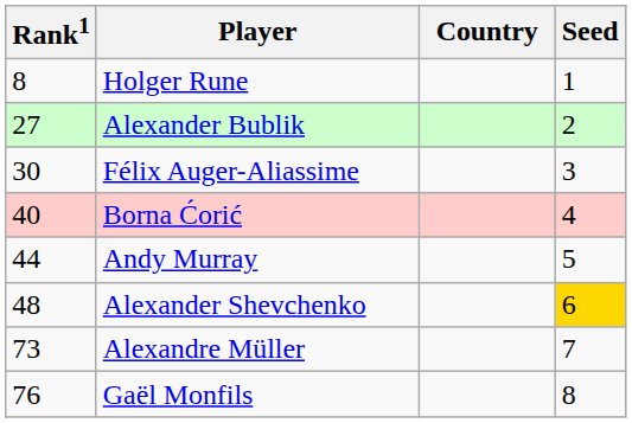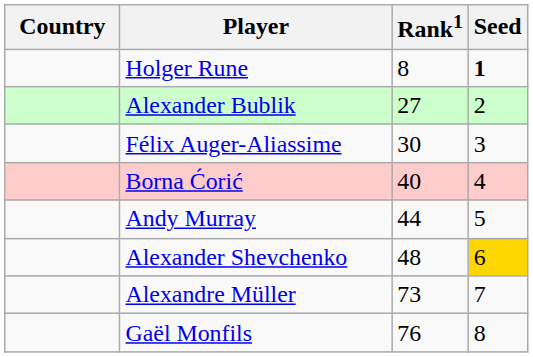 <table class="sortable wikitable">
 <tr>
+<th width="70">Country</th>
+<th width="175">Player</th>
 <th>Rank<sup>1</sup></th>
-<th width="175">Player</th>
-<th width="70">Country</th>
 <th>Seed</th>
 </tr>
 <tr>
+<td></td>
+<td><a href='#'>Holger Rune</a></td>
 <td>8</td>
-<td><a href='#'>Holger Rune</a></td>
-<td></td>
-<td>1</td>
+<td><strong>1</strong></td>
 </tr>
 <tr style="background:#cfc;">
+<td></td>
+<td><a href='#'>Alexander Bublik</a></td>
 <td>27</td>
-<td><a href='#'>Alexander Bublik</a></td>
-<td></td>
 <td>2</td>
 </tr>
 <tr>
+<td></td>
+<td><a href='#'>Félix Auger-Aliassime</a></td>
 <td>30</td>
-<td><a href='#'>Félix Auger-Aliassime</a></td>
-<td></td>
 <td>3</td>
 </tr>
 <tr style="background:#fcc;">
+<td></td>
+<td><a href='#'>Borna Ćorić</a></td>
 <td>40</td>
-<td><a href='#'>Borna Ćorić</a></td>
-<td></td>
 <td>4</td>
 </tr>
 <tr>
+<td></td>
+<td><a href='#'>Andy Murray</a></td>
 <td>44</td>
-<td><a href='#'>Andy Murray</a></td>
-<td></td>
 <td>5</td>
 </tr>
 <tr>
+<td></td>
+<td><a href='#'>Alexander Shevchenko</a></td>
 <td>48</td>
-<td><a href='#'>Alexander Shevchenko</a></td>
-<td></td>
 <td style="background: gold;">6</td>
 </tr>
 <tr>
+<td></td>
+<td><a href='#'>Alexandre Müller</a></td>
 <td>73</td>
-<td><a href='#'>Alexandre Müller</a></td>
-<td></td>
 <td>7</td>
 </tr>
 <tr>
+<td></td>
+<td><a href='#'>Gaël Monfils</a></td>
 <td>76</td>
-<td><a href='#'>Gaël Monfils</a></td>
-<td></td>
 <td>8</td>
 </tr>
 </table>
